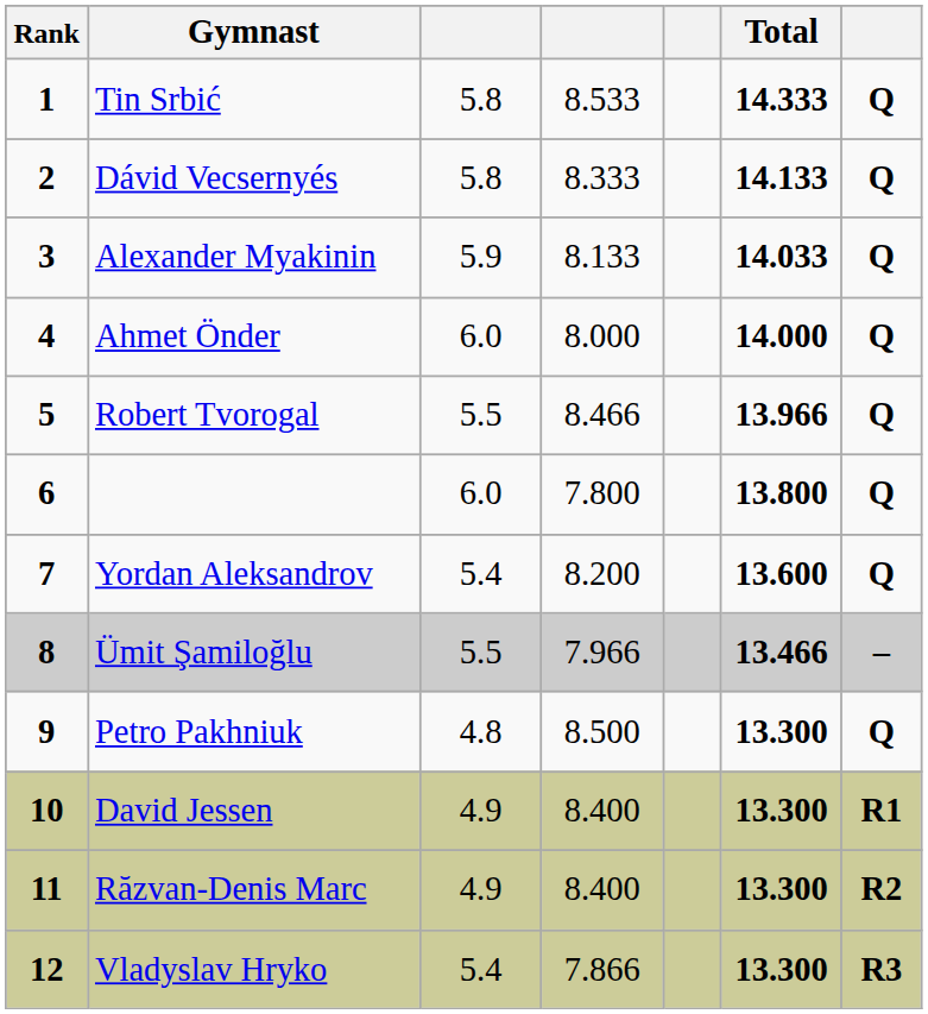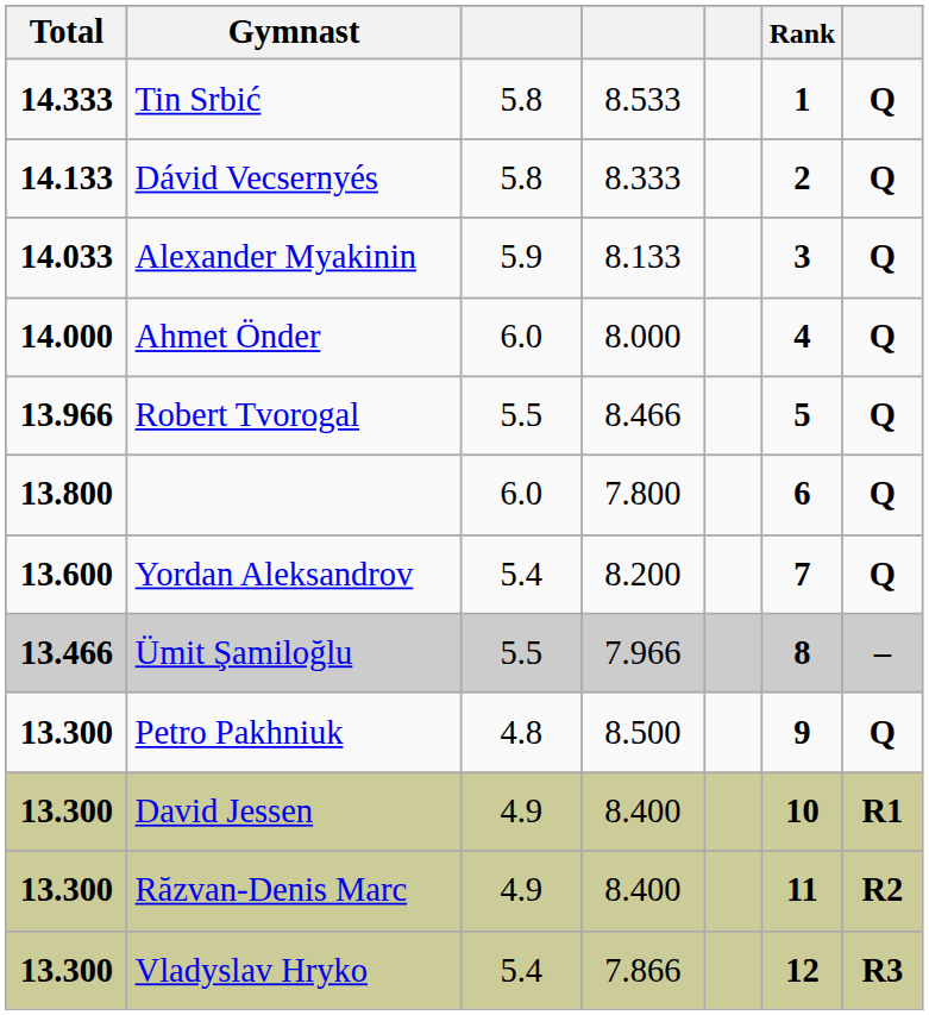 <table style="text-align:center;" class="wikitable sortable">
 <tr>
-<th scope="col" style="width:15px;"><small>Rank</small></th>
+<th scope="col" style="width:50px;">Total</th>
 <th scope="col" style="width:150px;">Gymnast</th>
 <th scope="col" style="width:50px;"><small></small></th>
 <th scope="col" style="width:50px;"><small></small></th>
 <th scope="col" style="width:20px;"><small></small></th>
-<th scope="col" style="width:50px;">Total</th>
+<th scope="col" style="width:15px;"><small>Rank</small></th>
 <th scope="col" style="width:30px;"><small></small></th>
 </tr>
 <tr>
-<td scope="row" style="text-align:center"><strong>1</strong></td>
+<td><strong>14.333</strong></td>
 <td style="height:30px; text-align:left;"> <a href='#'>Tin Srbić</a></td>
 <td>5.8</td>
 <td>8.533</td>
 <td></td>
-<td><strong>14.333</strong></td>
+<td scope="row" style="text-align:center"><strong>1</strong></td>
 <td><strong>Q</strong></td>
 </tr>
 <tr>
-<td scope="row" style="text-align:center"><strong>2</strong></td>
+<td><strong>14.133</strong></td>
 <td style="height:30px; text-align:left;"> <a href='#'>Dávid Vecsernyés</a></td>
 <td>5.8</td>
 <td>8.333</td>
 <td></td>
-<td><strong>14.133</strong></td>
+<td scope="row" style="text-align:center"><strong>2</strong></td>
 <td><strong>Q</strong></td>
 </tr>
 <tr>
-<td scope="row" style="text-align:center"><strong>3</strong></td>
+<td><strong>14.033</strong></td>
 <td style="height:30px; text-align:left;"> <a href='#'>Alexander Myakinin</a></td>
 <td>5.9</td>
 <td>8.133</td>
 <td></td>
-<td><strong>14.033</strong></td>
+<td scope="row" style="text-align:center"><strong>3</strong></td>
 <td><strong>Q</strong></td>
 </tr>
 <tr>
-<td scope="row" style="text-align:center"><strong>4</strong></td>
+<td><strong>14.000</strong></td>
 <td style="height:30px; text-align:left;"> <a href='#'>Ahmet Önder</a></td>
 <td>6.0</td>
 <td>8.000</td>
 <td></td>
-<td><strong>14.000</strong></td>
+<td scope="row" style="text-align:center"><strong>4</strong></td>
 <td><strong>Q</strong></td>
 </tr>
 <tr>
-<td scope="row" style="text-align:center"><strong>5</strong></td>
+<td><strong>13.966</strong></td>
 <td style="height:30px; text-align:left;"> <a href='#'>Robert Tvorogal</a></td>
 <td>5.5</td>
 <td>8.466</td>
 <td></td>
-<td><strong>13.966</strong></td>
+<td scope="row" style="text-align:center"><strong>5</strong></td>
 <td><strong>Q</strong></td>
 </tr>
 <tr>
-<td scope="row" style="text-align:center"><strong>6</strong></td>
+<td><strong>13.800</strong></td>
 <td style="height:30px; text-align:left;"></td>
 <td>6.0</td>
 <td>7.800</td>
 <td></td>
-<td><strong>13.800</strong></td>
+<td scope="row" style="text-align:center"><strong>6</strong></td>
 <td><strong>Q</strong></td>
 </tr>
 <tr>
-<td scope="row" style="text-align:center"><strong>7</strong></td>
+<td><strong>13.600</strong></td>
 <td style="height:30px; text-align:left;"> <a href='#'>Yordan Aleksandrov</a></td>
 <td>5.4</td>
 <td>8.200</td>
 <td></td>
-<td><strong>13.600</strong></td>
+<td scope="row" style="text-align:center"><strong>7</strong></td>
 <td><strong>Q</strong></td>
 </tr>
 <tr style="background:#cccccc;">
-<td scope="row" style="text-align:center"><strong>8</strong></td>
+<td><strong>13.466</strong></td>
 <td style="height:30px; text-align:left;"> <a href='#'>Ümit Şamiloğlu</a></td>
 <td>5.5</td>
 <td>7.966</td>
 <td></td>
-<td><strong>13.466</strong></td>
+<td scope="row" style="text-align:center"><strong>8</strong></td>
 <td><strong>–</strong></td>
 </tr>
 <tr>
-<td scope="row" style="text-align:center"><strong>9</strong></td>
+<td><strong>13.300</strong></td>
 <td style="height:30px; text-align:left;"> <a href='#'>Petro Pakhniuk</a></td>
 <td>4.8</td>
 <td>8.500</td>
 <td></td>
-<td><strong>13.300</strong></td>
+<td scope="row" style="text-align:center"><strong>9</strong></td>
 <td><strong>Q</strong></td>
 </tr>
 <tr style="background:#cccc99;">
-<td scope="row" style="text-align:center"><strong>10</strong></td>
+<td><strong>13.300</strong></td>
 <td style="height:30px; text-align:left;"> <a href='#'>David Jessen</a></td>
 <td>4.9</td>
 <td>8.400</td>
 <td></td>
-<td><strong>13.300</strong></td>
+<td scope="row" style="text-align:center"><strong>10</strong></td>
 <td><strong>R1</strong></td>
 </tr>
 <tr style="background:#cccc99;">
-<td scope="row" style="text-align:center"><strong>11</strong></td>
+<td><strong>13.300</strong></td>
 <td style="height:30px; text-align:left;"> <a href='#'>Răzvan-Denis Marc</a></td>
 <td>4.9</td>
 <td>8.400</td>
 <td></td>
-<td><strong>13.300</strong></td>
+<td scope="row" style="text-align:center"><strong>11</strong></td>
 <td><strong>R2</strong></td>
 </tr>
 <tr style="background:#cccc99;">
-<td scope="row" style="text-align:center"><strong>12</strong></td>
+<td><strong>13.300</strong></td>
 <td style="height:30px; text-align:left;"> <a href='#'>Vladyslav Hryko</a></td>
 <td>5.4</td>
 <td>7.866</td>
 <td></td>
-<td><strong>13.300</strong></td>
+<td scope="row" style="text-align:center"><strong>12</strong></td>
 <td><strong>R3</strong></td>
 </tr>
 </table>
